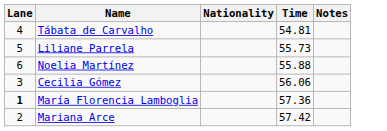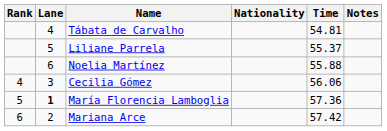 <table class="wikitable sortable" style="text-align:center">
 <tr>
+<th>Rank</th>
 <th>Lane</th>
 <th>Name</th>
 <th>Nationality</th>
 <th>Time</th>
 <th>Notes</th>
 </tr>
 <tr>
+<td></td>
 <td>4</td>
 <td align=left><a href='#'>Tábata de Carvalho</a></td>
 <td align=left></td>
 <td>54.81</td>
 <td></td>
 </tr>
 <tr>
+<td></td>
 <td>5</td>
 <td align=left><a href='#'>Liliane Parrela</a></td>
 <td align=left></td>
-<td>55.73</td>
+<td>55.37</td>
 <td></td>
 </tr>
 <tr>
+<td></td>
 <td>6</td>
 <td align=left><a href='#'>Noelia Martínez</a></td>
 <td align=left></td>
 <td>55.88</td>
 <td></td>
 </tr>
 <tr>
+<td>4</td>
 <td>3</td>
 <td align=left><a href='#'>Cecilia Gómez</a></td>
 <td align=left></td>
 <td>56.06</td>
 <td></td>
 </tr>
 <tr>
+<td>5</td>
 <td><strong>1</strong></td>
 <td align=left><a href='#'>María Florencia Lamboglia</a></td>
 <td align=left></td>
 <td>57.36</td>
 <td></td>
 </tr>
 <tr>
+<td>6</td>
 <td>2</td>
 <td align=left><a href='#'>Mariana Arce</a></td>
 <td align=left></td>
 <td>57.42</td>
 <td></td>
 </tr>
 </table>
